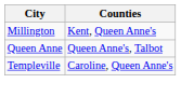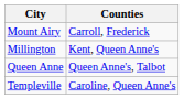 <table class="wikitable sortable">
 <tr>
 <th>City</th>
 <th>Counties</th>
+</tr>
+<tr>
+<td><a href='#'>Mount Airy</a></td>
+<td><a href='#'>Carroll</a>, <a href='#'>Frederick</a></td>
 </tr>
 <tr>
 <td><a href='#'>Millington</a></td>
 <td><a href='#'>Kent</a>, <a href='#'>Queen Anne's</a></td>
 </tr>
 <tr>
 <td><a href='#'>Queen Anne</a></td>
 <td><a href='#'>Queen Anne's</a>, <a href='#'>Talbot</a></td>
 </tr>
 <tr>
 <td><a href='#'>Templeville</a></td>
 <td><a href='#'>Caroline</a>, <a href='#'>Queen Anne's</a></td>
 </tr>
 </table>
